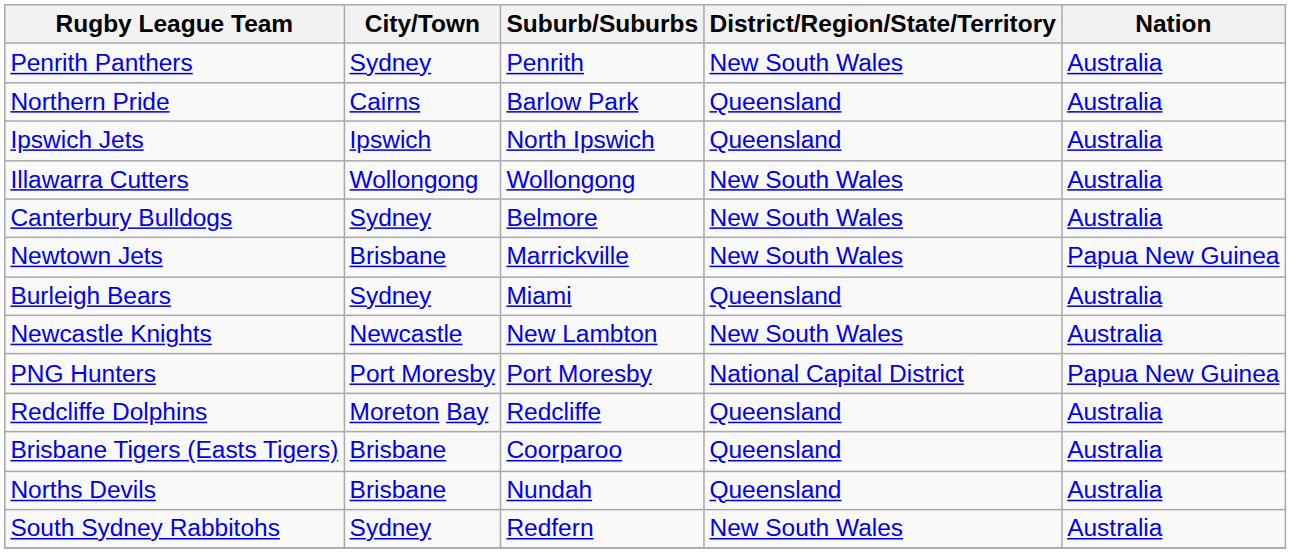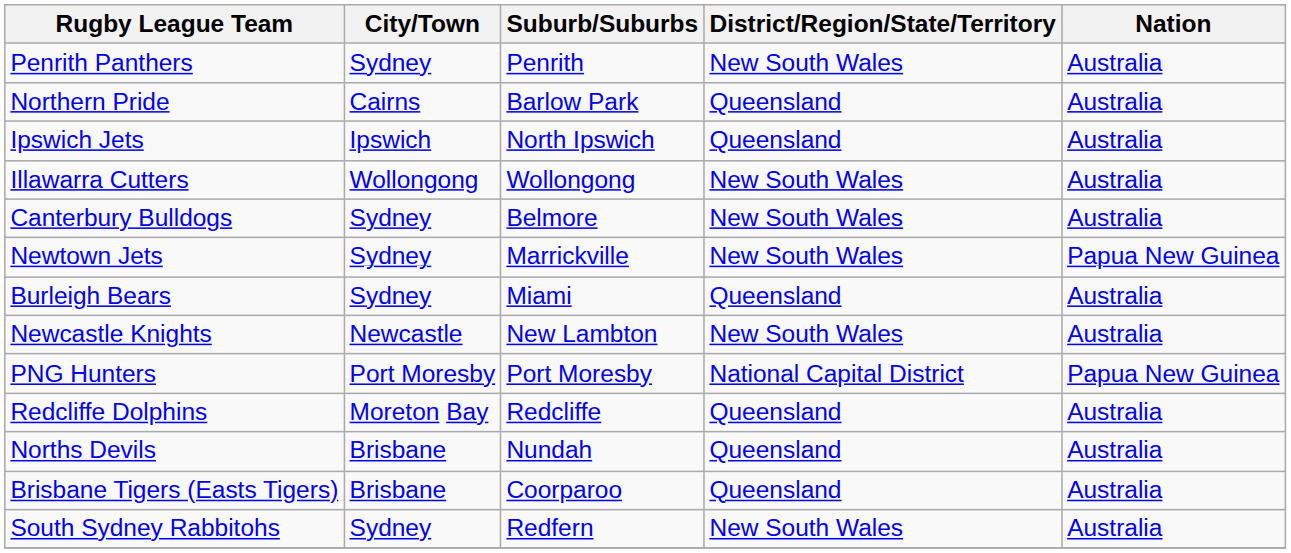 <table class="wikitable sortable">
 <tr>
 <th>Rugby League Team</th>
 <th>City/Town</th>
 <th>Suburb/Suburbs</th>
 <th>District/Region/State/Territory</th>
 <th>Nation</th>
 </tr>
 <tr>
 <td> <a href='#'>Penrith Panthers</a></td>
 <td><a href='#'>Sydney</a></td>
 <td><a href='#'>Penrith</a></td>
 <td><a href='#'>New South Wales</a></td>
 <td><a href='#'>Australia</a></td>
 </tr>
 <tr>
 <td> <a href='#'>Northern Pride</a></td>
 <td><a href='#'>Cairns</a></td>
 <td><a href='#'>Barlow Park</a></td>
 <td><a href='#'>Queensland</a></td>
 <td><a href='#'>Australia</a></td>
 </tr>
 <tr>
 <td> <a href='#'>Ipswich Jets</a></td>
 <td><a href='#'>Ipswich</a></td>
 <td><a href='#'>North Ipswich</a></td>
 <td><a href='#'>Queensland</a></td>
 <td><a href='#'>Australia</a></td>
 </tr>
 <tr>
 <td> <a href='#'>Illawarra Cutters</a></td>
 <td><a href='#'>Wollongong</a></td>
 <td><a href='#'>Wollongong</a></td>
 <td><a href='#'>New South Wales</a></td>
 <td><a href='#'>Australia</a></td>
 </tr>
 <tr>
 <td> <a href='#'>Canterbury Bulldogs</a></td>
 <td><a href='#'>Sydney</a></td>
 <td><a href='#'>Belmore</a></td>
 <td><a href='#'>New South Wales</a></td>
 <td><a href='#'>Australia</a></td>
 </tr>
 <tr>
 <td> <a href='#'>Newtown Jets</a></td>
-<td><a href='#'>Brisbane</a></td>
+<td><a href='#'>Sydney</a></td>
 <td><a href='#'>Marrickville</a></td>
 <td><a href='#'>New South Wales</a></td>
 <td><a href='#'>Papua New Guinea</a></td>
 </tr>
 <tr>
 <td> <a href='#'>Burleigh Bears</a></td>
 <td><a href='#'>Sydney</a></td>
 <td><a href='#'>Miami</a></td>
 <td><a href='#'>Queensland</a></td>
 <td><a href='#'>Australia</a></td>
 </tr>
 <tr>
 <td> <a href='#'>Newcastle Knights</a></td>
 <td><a href='#'>Newcastle</a></td>
 <td><a href='#'>New Lambton</a></td>
 <td><a href='#'>New South Wales</a></td>
 <td><a href='#'>Australia</a></td>
 </tr>
 <tr>
 <td> <a href='#'>PNG Hunters</a></td>
 <td><a href='#'>Port Moresby</a></td>
 <td><a href='#'>Port Moresby</a></td>
 <td><a href='#'>National Capital District</a></td>
 <td><a href='#'>Papua New Guinea</a></td>
 </tr>
 <tr>
 <td> <a href='#'>Redcliffe Dolphins</a></td>
 <td><a href='#'>Moreton</a> <a href='#'>Bay</a></td>
 <td><a href='#'>Redcliffe</a></td>
 <td><a href='#'>Queensland</a></td>
 <td><a href='#'>Australia</a></td>
 </tr>
 <tr>
-<td> <a href='#'>Brisbane Tigers (Easts Tigers)</a></td>
+<td> <a href='#'>Norths Devils</a></td>
 <td><a href='#'>Brisbane</a></td>
-<td><a href='#'>Coorparoo</a></td>
+<td><a href='#'>Nundah</a></td>
 <td><a href='#'>Queensland</a></td>
 <td><a href='#'>Australia</a></td>
 </tr>
 <tr>
-<td> <a href='#'>Norths Devils</a></td>
+<td> <a href='#'>Brisbane Tigers (Easts Tigers)</a></td>
 <td><a href='#'>Brisbane</a></td>
-<td><a href='#'>Nundah</a></td>
+<td><a href='#'>Coorparoo</a></td>
 <td><a href='#'>Queensland</a></td>
 <td><a href='#'>Australia</a></td>
 </tr>
 <tr>
 <td> <a href='#'>South Sydney Rabbitohs</a></td>
 <td><a href='#'>Sydney</a></td>
 <td><a href='#'>Redfern</a></td>
 <td><a href='#'>New South Wales</a></td>
 <td><a href='#'>Australia</a></td>
 </tr>
 <tr>
 </tr>
 </table>
